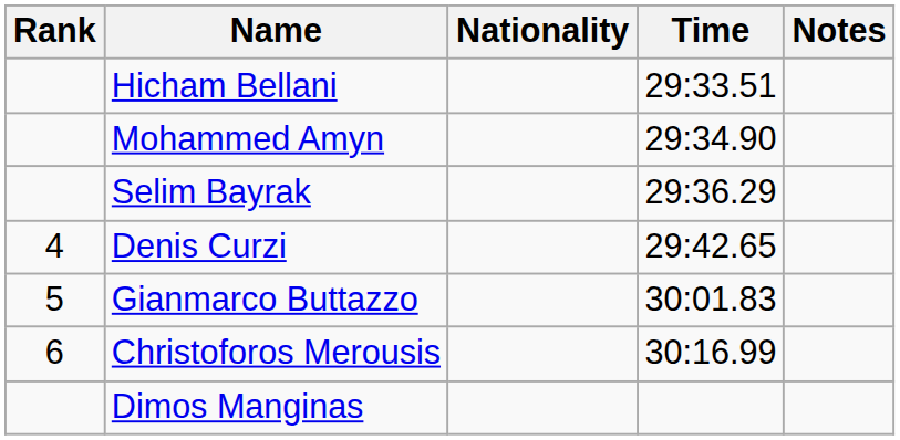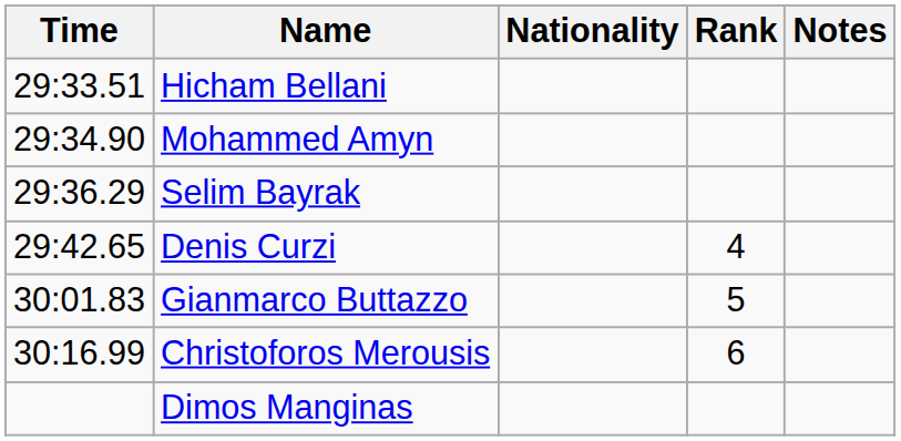 <table class="wikitable sortable" style="text-align:center">
 <tr>
-<th>Rank</th>
+<th>Time</th>
 <th>Name</th>
 <th>Nationality</th>
-<th>Time</th>
+<th>Rank</th>
 <th>Notes</th>
 </tr>
 <tr>
-<td></td>
+<td>29:33.51</td>
 <td align=left><a href='#'>Hicham Bellani</a></td>
 <td align=left></td>
-<td>29:33.51</td>
+<td></td>
 <td></td>
 </tr>
 <tr>
-<td></td>
+<td>29:34.90</td>
 <td align=left><a href='#'>Mohammed Amyn</a></td>
 <td align=left></td>
-<td>29:34.90</td>
+<td></td>
 <td></td>
 </tr>
 <tr>
-<td></td>
+<td>29:36.29</td>
 <td align=left><a href='#'>Selim Bayrak</a></td>
 <td align=left></td>
-<td>29:36.29</td>
+<td></td>
 <td></td>
 </tr>
 <tr>
-<td>4</td>
+<td>29:42.65</td>
 <td align=left><a href='#'>Denis Curzi</a></td>
 <td align=left></td>
-<td>29:42.65</td>
+<td>4</td>
 <td></td>
 </tr>
 <tr>
-<td>5</td>
+<td>30:01.83</td>
 <td align=left><a href='#'>Gianmarco Buttazzo</a></td>
 <td align=left></td>
-<td>30:01.83</td>
+<td>5</td>
 <td></td>
 </tr>
 <tr>
-<td>6</td>
+<td>30:16.99</td>
 <td align=left><a href='#'>Christoforos Merousis</a></td>
 <td align=left></td>
-<td>30:16.99</td>
+<td>6</td>
 <td></td>
 </tr>
 <tr>
 <td></td>
 <td align=left><a href='#'>Dimos Manginas</a></td>
 <td align=left></td>
 <td></td>
 <td></td>
 </tr>
 </table>
